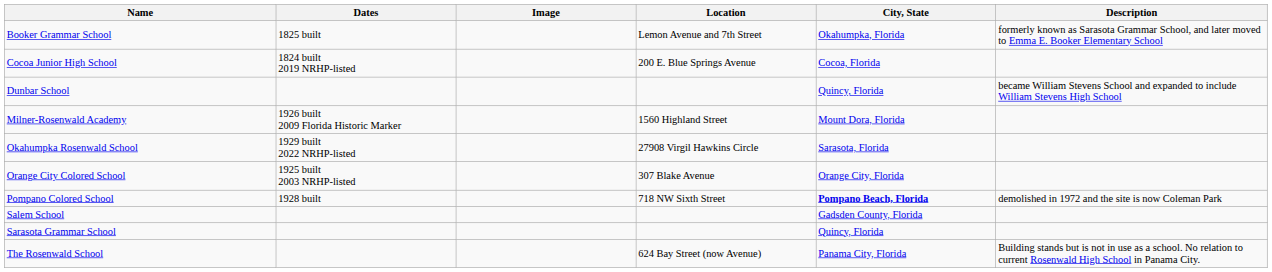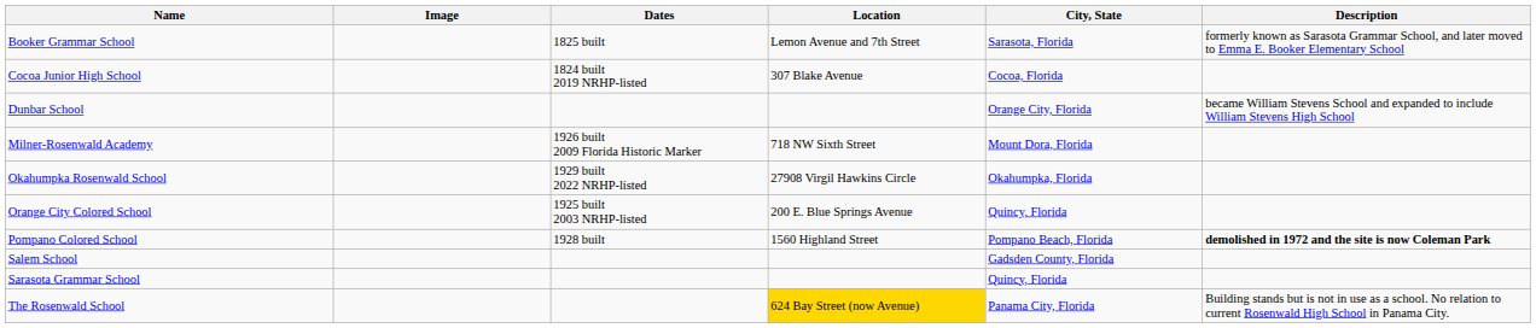 <table class="wikitable sortable" style="width:98%">
 <tr>
 <th style="width: 200px"><strong>Name</strong></th>
+<th class="unsortable" style="width: 130px"><strong>Image</strong></th>
 <th style="width: 130px"><strong>Dates</strong></th>
-<th class="unsortable" style="width: 130px"><strong>Image</strong></th>
 <th style="width: 130px"><strong>Location</strong></th>
 <th style="width: 130px"><strong>City, State</strong></th>
 <th class="unsortable" style="width: 200px"><strong>Description</strong></th>
 </tr>
 <tr>
 <td><a href='#'>Booker Grammar School</a></td>
+<td></td>
 <td>1825 built</td>
-<td></td>
 <td>Lemon Avenue and 7th Street</td>
-<td><a href='#'>Okahumpka, Florida</a></td>
+<td><a href='#'>Sarasota, Florida</a></td>
 <td>formerly known as Sarasota Grammar School, and later moved to <a href='#'>Emma E. Booker Elementary School</a></td>
 </tr>
 <tr>
 <td><a href='#'>Cocoa Junior High School</a></td>
+<td></td>
 <td>1824 built<br>2019 NRHP-listed</td>
-<td></td>
-<td>200 E. Blue Springs Avenue</td>
+<td>307 Blake Avenue</td>
 <td><a href='#'>Cocoa, Florida</a></td>
 <td></td>
 </tr>
 <tr>
 <td><a href='#'>Dunbar School</a></td>
 <td></td>
 <td></td>
 <td></td>
-<td><a href='#'>Quincy, Florida</a></td>
+<td><a href='#'>Orange City, Florida</a></td>
 <td>became William Stevens School and expanded to include <a href='#'>William Stevens High School</a></td>
 </tr>
 <tr>
 <td><a href='#'>Milner-Rosenwald Academy</a></td>
+<td></td>
 <td>1926 built<br>2009 Florida Historic Marker</td>
-<td></td>
-<td>1560 Highland Street</td>
+<td>718 NW Sixth Street</td>
 <td><a href='#'>Mount Dora, Florida</a></td>
 <td></td>
 </tr>
 <tr>
 <td><a href='#'>Okahumpka Rosenwald School</a></td>
+<td></td>
 <td>1929 built<br>2022 NRHP-listed</td>
-<td></td>
 <td>27908 Virgil Hawkins Circle</td>
-<td><a href='#'>Sarasota, Florida</a></td>
+<td><a href='#'>Okahumpka, Florida</a></td>
 <td></td>
 </tr>
 <tr>
 <td><a href='#'>Orange City Colored School</a></td>
+<td></td>
 <td>1925 built<br>2003 NRHP-listed</td>
-<td></td>
-<td>307 Blake Avenue</td>
-<td><a href='#'>Orange City, Florida</a></td>
+<td>200 E. Blue Springs Avenue</td>
+<td><a href='#'>Quincy, Florida</a></td>
 <td></td>
 </tr>
 <tr>
 <td><a href='#'>Pompano Colored School</a></td>
+<td></td>
 <td>1928 built</td>
-<td></td>
-<td>718 NW Sixth Street</td>
-<td><strong><a href='#'>Pompano Beach, Florida</a></strong></td>
-<td>demolished in 1972 and the site is now Coleman Park</td>
+<td>1560 Highland Street</td>
+<td><a href='#'>Pompano Beach, Florida</a></td>
+<td><strong>demolished in 1972 and the site is now Coleman Park</strong></td>
 </tr>
 <tr>
 <td><a href='#'>Salem School</a></td>
 <td></td>
 <td></td>
 <td></td>
 <td><a href='#'>Gadsden County, Florida</a></td>
 <td></td>
 </tr>
 <tr>
 <td><a href='#'>Sarasota Grammar School</a></td>
 <td></td>
 <td></td>
 <td></td>
 <td><a href='#'>Quincy, Florida</a></td>
 <td></td>
 </tr>
 <tr ->
 <td><a href='#'>The Rosenwald School</a></td>
 <td></td>
 <td></td>
-<td>624 Bay Street (now Avenue)</td>
+<td style="background: gold;">624 Bay Street (now Avenue)</td>
 <td><a href='#'>Panama City, Florida</a></td>
 <td>Building stands but is not in use as a school. No relation to current <a href='#'>Rosenwald High School</a> in Panama City.</td>
 </tr>
 </table>
